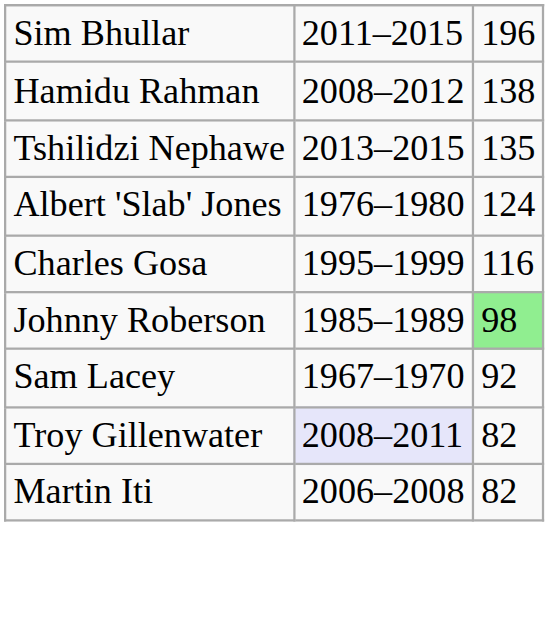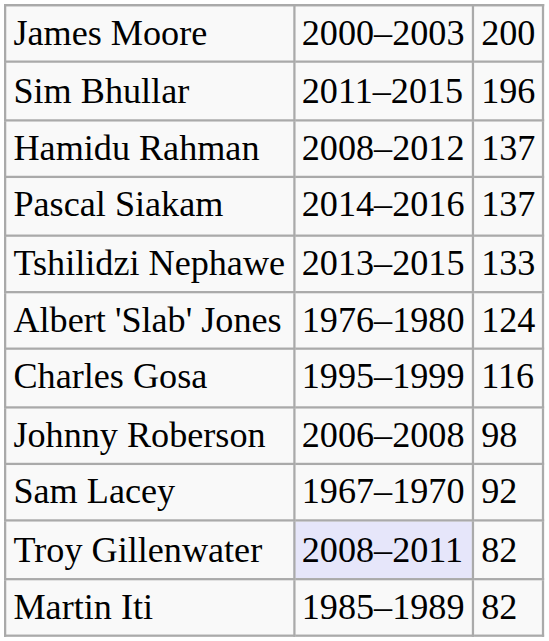 <table class="wikitable">
 <tr>
+</tr>
+<tr>
+<td>James Moore</td>
+<td>2000–2003</td>
+<td>200</td>
 </tr>
 <tr>
 <td>Sim Bhullar</td>
 <td>2011–2015</td>
 <td>196</td>
 </tr>
 <tr>
 <td>Hamidu Rahman</td>
 <td>2008–2012</td>
-<td>138</td>
+<td>137</td>
+</tr>
+<tr>
+<td>Pascal Siakam</td>
+<td>2014–2016</td>
+<td>137</td>
 </tr>
 <tr>
 <td>Tshilidzi Nephawe</td>
 <td>2013–2015</td>
-<td>135</td>
+<td>133</td>
 </tr>
 <tr>
 <td>Albert 'Slab' Jones</td>
 <td>1976–1980</td>
 <td>124</td>
 </tr>
 <tr>
 <td>Charles Gosa</td>
 <td>1995–1999</td>
 <td>116</td>
 </tr>
 <tr>
 <td>Johnny Roberson</td>
-<td>1985–1989</td>
-<td style="background: lightgreen;">98</td>
+<td>2006–2008</td>
+<td>98</td>
 </tr>
 <tr>
 <td>Sam Lacey</td>
 <td>1967–1970</td>
 <td>92</td>
 </tr>
 <tr>
 <td>Troy Gillenwater</td>
 <td style="background: lavender;">2008–2011</td>
 <td>82</td>
 </tr>
 <tr>
 <td>Martin Iti</td>
-<td>2006–2008</td>
+<td>1985–1989</td>
 <td>82</td>
 </tr>
 </table>
